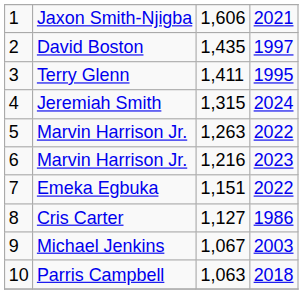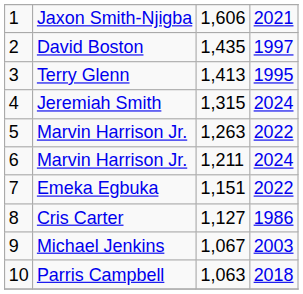 <table class="wikitable">
 <tr>
 </tr>
 <tr>
 <td>1</td>
 <td><a href='#'>Jaxon Smith-Njigba</a></td>
 <td>1,606</td>
 <td><a href='#'>2021</a></td>
 </tr>
 <tr>
 <td>2</td>
 <td><a href='#'>David Boston</a></td>
 <td>1,435</td>
 <td><a href='#'>1997</a></td>
 </tr>
 <tr>
 <td>3</td>
 <td><a href='#'>Terry Glenn</a></td>
-<td>1,411</td>
+<td>1,413</td>
 <td><a href='#'>1995</a></td>
 </tr>
 <tr>
 <td>4</td>
 <td><a href='#'>Jeremiah Smith</a></td>
 <td>1,315</td>
 <td><a href='#'>2024</a></td>
 </tr>
 <tr>
 <td>5</td>
 <td><a href='#'>Marvin Harrison Jr.</a></td>
 <td>1,263</td>
 <td><a href='#'>2022</a></td>
 </tr>
 <tr>
 <td>6</td>
 <td><a href='#'>Marvin Harrison Jr.</a></td>
-<td>1,216</td>
-<td><a href='#'>2023</a></td>
+<td>1,211</td>
+<td><a href='#'>2024</a></td>
 </tr>
 <tr>
 <td>7</td>
 <td><a href='#'>Emeka Egbuka</a></td>
 <td>1,151</td>
 <td><a href='#'>2022</a></td>
 </tr>
 <tr>
 <td>8</td>
 <td><a href='#'>Cris Carter</a></td>
 <td>1,127</td>
 <td><a href='#'>1986</a></td>
 </tr>
 <tr>
 <td>9</td>
 <td><a href='#'>Michael Jenkins</a></td>
 <td>1,067</td>
 <td><a href='#'>2003</a></td>
 </tr>
 <tr>
 <td>10</td>
 <td><a href='#'>Parris Campbell</a></td>
 <td>1,063</td>
 <td><a href='#'>2018</a></td>
 </tr>
 <tr>
 </tr>
 </table>
